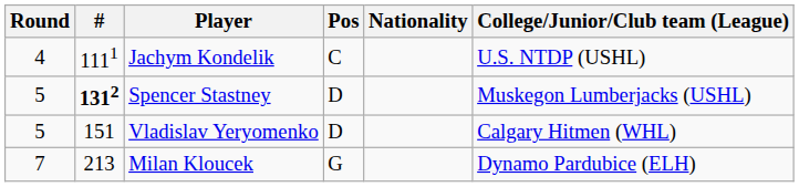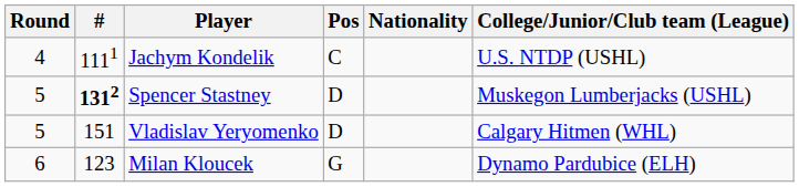 <table class="wikitable">
 <tr>
 <th>Round</th>
 <th>#</th>
 <th>Player</th>
 <th>Pos</th>
 <th>Nationality</th>
 <th>College/Junior/Club team (League)</th>
 </tr>
 <tr>
 <td style="text-align:center;">4</td>
 <td style="text-align:center;">111<sup>1</sup></td>
 <td><a href='#'>Jachym Kondelik</a></td>
 <td>C</td>
 <td></td>
 <td><a href='#'>U.S. NTDP</a> (USHL)</td>
 </tr>
 <tr>
 <td style="text-align:center;">5</td>
 <td style="text-align:center;"><strong>131<sup>2</sup></strong></td>
 <td><a href='#'>Spencer Stastney</a></td>
 <td>D</td>
 <td></td>
 <td><a href='#'>Muskegon Lumberjacks</a> (<a href='#'>USHL</a>)</td>
 </tr>
 <tr>
 <td style="text-align:center;">5</td>
 <td style="text-align:center;">151</td>
 <td><a href='#'>Vladislav Yeryomenko</a></td>
 <td>D</td>
 <td></td>
 <td><a href='#'>Calgary Hitmen</a> (<a href='#'>WHL</a>)</td>
 </tr>
 <tr>
-<td style="text-align:center;">7</td>
-<td style="text-align:center;">213</td>
+<td style="text-align:center;">6</td>
+<td style="text-align:center;">123</td>
 <td><a href='#'>Milan Kloucek</a></td>
 <td>G</td>
 <td></td>
 <td><a href='#'>Dynamo Pardubice</a> (<a href='#'>ELH</a>)</td>
 </tr>
 </table>
